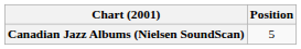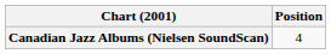 <table class="wikitable plainrowheaders" style="text-align:center">
 <tr>
 <th>Chart (2001)</th>
 <th>Position</th>
 </tr>
 <tr>
 <th scope="row">Canadian Jazz Albums (Nielsen SoundScan)</th>
-<td>5</td>
+<td>4</td>
 </tr>
 </table>
